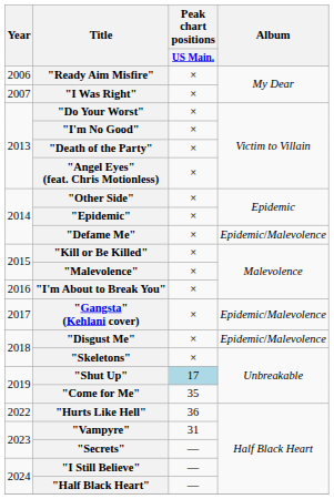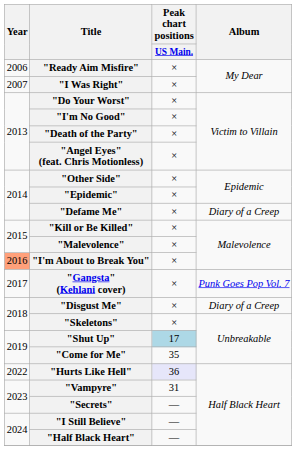 <table class="wikitable plainrowheaders" style="text-align:center">
 <tr>
 <th scope="col" rowspan="2">Year</th>
 <th scope="col" rowspan="2">Title</th>
 <th scope="col" colspan="1">Peak chart positions</th>
 <th scope="col" rowspan="2">Album</th>
 </tr>
 <tr>
 <th scope="col" style="width:3em;font-size:90%;"><a href='#'>US Main.</a><br></th>
 </tr>
 <tr>
 <td>2006</td>
 <th scope="row">"Ready Aim Misfire"</th>
 <td>×</td>
 <td rowspan="2"><em>My Dear</em></td>
 </tr>
 <tr>
 <td>2007</td>
 <th scope="row">"I Was Right"</th>
 <td>×</td>
 </tr>
 <tr>
 <td rowspan="4">2013</td>
 <th scope="row">"Do Your Worst"</th>
 <td>×</td>
 <td rowspan="4"><em>Victim to Villain</em></td>
 </tr>
 <tr>
 <th scope="row">"I'm No Good"</th>
 <td>×</td>
 </tr>
 <tr>
 <th scope="row">"Death of the Party"</th>
 <td>×</td>
 </tr>
 <tr>
 <th scope="row">"Angel Eyes"<br><span>(feat. Chris Motionless)</span></th>
 <td>×</td>
 </tr>
 <tr>
 <td rowspan="3">2014</td>
 <th scope="row">"Other Side"</th>
 <td>×</td>
 <td rowspan="2"><em>Epidemic</em></td>
 </tr>
 <tr>
 <th scope="row">"Epidemic"</th>
 <td>×</td>
 </tr>
 <tr>
 <th scope="row">"Defame Me"</th>
 <td>×</td>
-<td><em>Epidemic</em>/<em>Malevolence</em></td>
+<td><em>Diary of a Creep</em></td>
 </tr>
 <tr>
 <td rowspan="2">2015</td>
 <th scope="row">"Kill or Be Killed"</th>
 <td>×</td>
 <td rowspan="3"><em>Malevolence</em></td>
 </tr>
 <tr>
 <th scope="row">"Malevolence"</th>
 <td>×</td>
 </tr>
 <tr>
-<td>2016</td>
+<td style="background: lightsalmon;">2016</td>
 <th scope="row">"I'm About to Break You"</th>
 <td>×</td>
 </tr>
 <tr>
 <td>2017</td>
 <th scope="row">"<a href='#'>Gangsta</a>"<br><span>(<a href='#'>Kehlani</a> cover)</span></th>
 <td>×</td>
-<td><em>Epidemic</em>/<em>Malevolence</em></td>
+<td><em><a href='#'>Punk Goes Pop Vol. 7</a></em></td>
 </tr>
 <tr>
 <td rowspan="2">2018</td>
 <th scope="row">"Disgust Me"</th>
 <td>×</td>
-<td><em>Epidemic</em>/<em>Malevolence</em></td>
+<td><em>Diary of a Creep</em></td>
 </tr>
 <tr>
 <th scope="row">"Skeletons"</th>
 <td>×</td>
 <td rowspan="3"><em>Unbreakable</em></td>
 </tr>
 <tr>
 <td rowspan="2">2019</td>
 <th scope="row">"Shut Up"</th>
 <td style="background: lightblue;">17</td>
 </tr>
 <tr>
 <th scope="row">"Come for Me"</th>
 <td>35</td>
 </tr>
 <tr>
 <td>2022</td>
 <th scope="row">"Hurts Like Hell"</th>
-<td>36</td>
+<td style="background: lavender;">36</td>
 <td rowspan="5"><em>Half Black Heart</em></td>
 </tr>
 <tr>
 <td rowspan="2">2023</td>
 <th scope="row">"Vampyre"</th>
 <td>31</td>
 </tr>
 <tr>
 <th scope="row">"Secrets"</th>
 <td>—</td>
 </tr>
 <tr>
 <td rowspan="2">2024</td>
 <th scope="row">"I Still Believe"</th>
 <td>—</td>
 </tr>
 <tr>
 <th scope="row">"Half Black Heart"</th>
 <td>—</td>
 </tr>
 <tr>
 </tr>
 </table>
